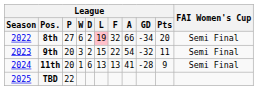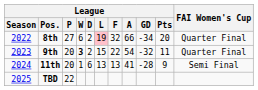 <table class="wikitable" style="text-align:center;">
 <tr>
 <th colspan="10">League</th>
 <th rowspan="2">FAI Women's Cup</th>
 </tr>
 <tr>
 <th>Season</th>
 <th>Pos.</th>
 <th>P</th>
 <th>W</th>
 <th>D</th>
 <th>L</th>
 <th>F</th>
 <th>A</th>
 <th>GD</th>
 <th>Pts</th>
 </tr>
 <tr>
 <td><a href='#'>2022</a></td>
 <td><strong>8th</strong></td>
 <td>27</td>
 <td>6</td>
 <td>2</td>
 <td style="background: pink;">19</td>
 <td>32</td>
 <td>66</td>
 <td>-34</td>
 <td>20</td>
-<td>Semi Final</td>
+<td>Quarter Final</td>
 </tr>
 <tr>
 <td><a href='#'>2023</a></td>
 <td><strong>9th</strong></td>
 <td>20</td>
-<td>3</td>
+<td><strong>3</strong></td>
 <td>2</td>
 <td>15</td>
 <td>22</td>
 <td>54</td>
 <td>-32</td>
 <td>11</td>
-<td>Semi Final</td>
+<td>Quarter Final</td>
 </tr>
 <tr>
 <td><a href='#'>2024</a></td>
 <td><strong>11th</strong></td>
 <td>20</td>
 <td>1</td>
 <td>6</td>
 <td>13</td>
 <td>13</td>
 <td>41</td>
 <td>-28</td>
 <td>9</td>
 <td>Semi Final</td>
 </tr>
 <tr>
 <td><a href='#'>2025</a></td>
 <td><strong>TBD</strong></td>
 <td>22</td>
 <td></td>
 <td></td>
 <td></td>
 <td></td>
 <td></td>
 <td></td>
 <td></td>
 <td></td>
 </tr>
 </table>
